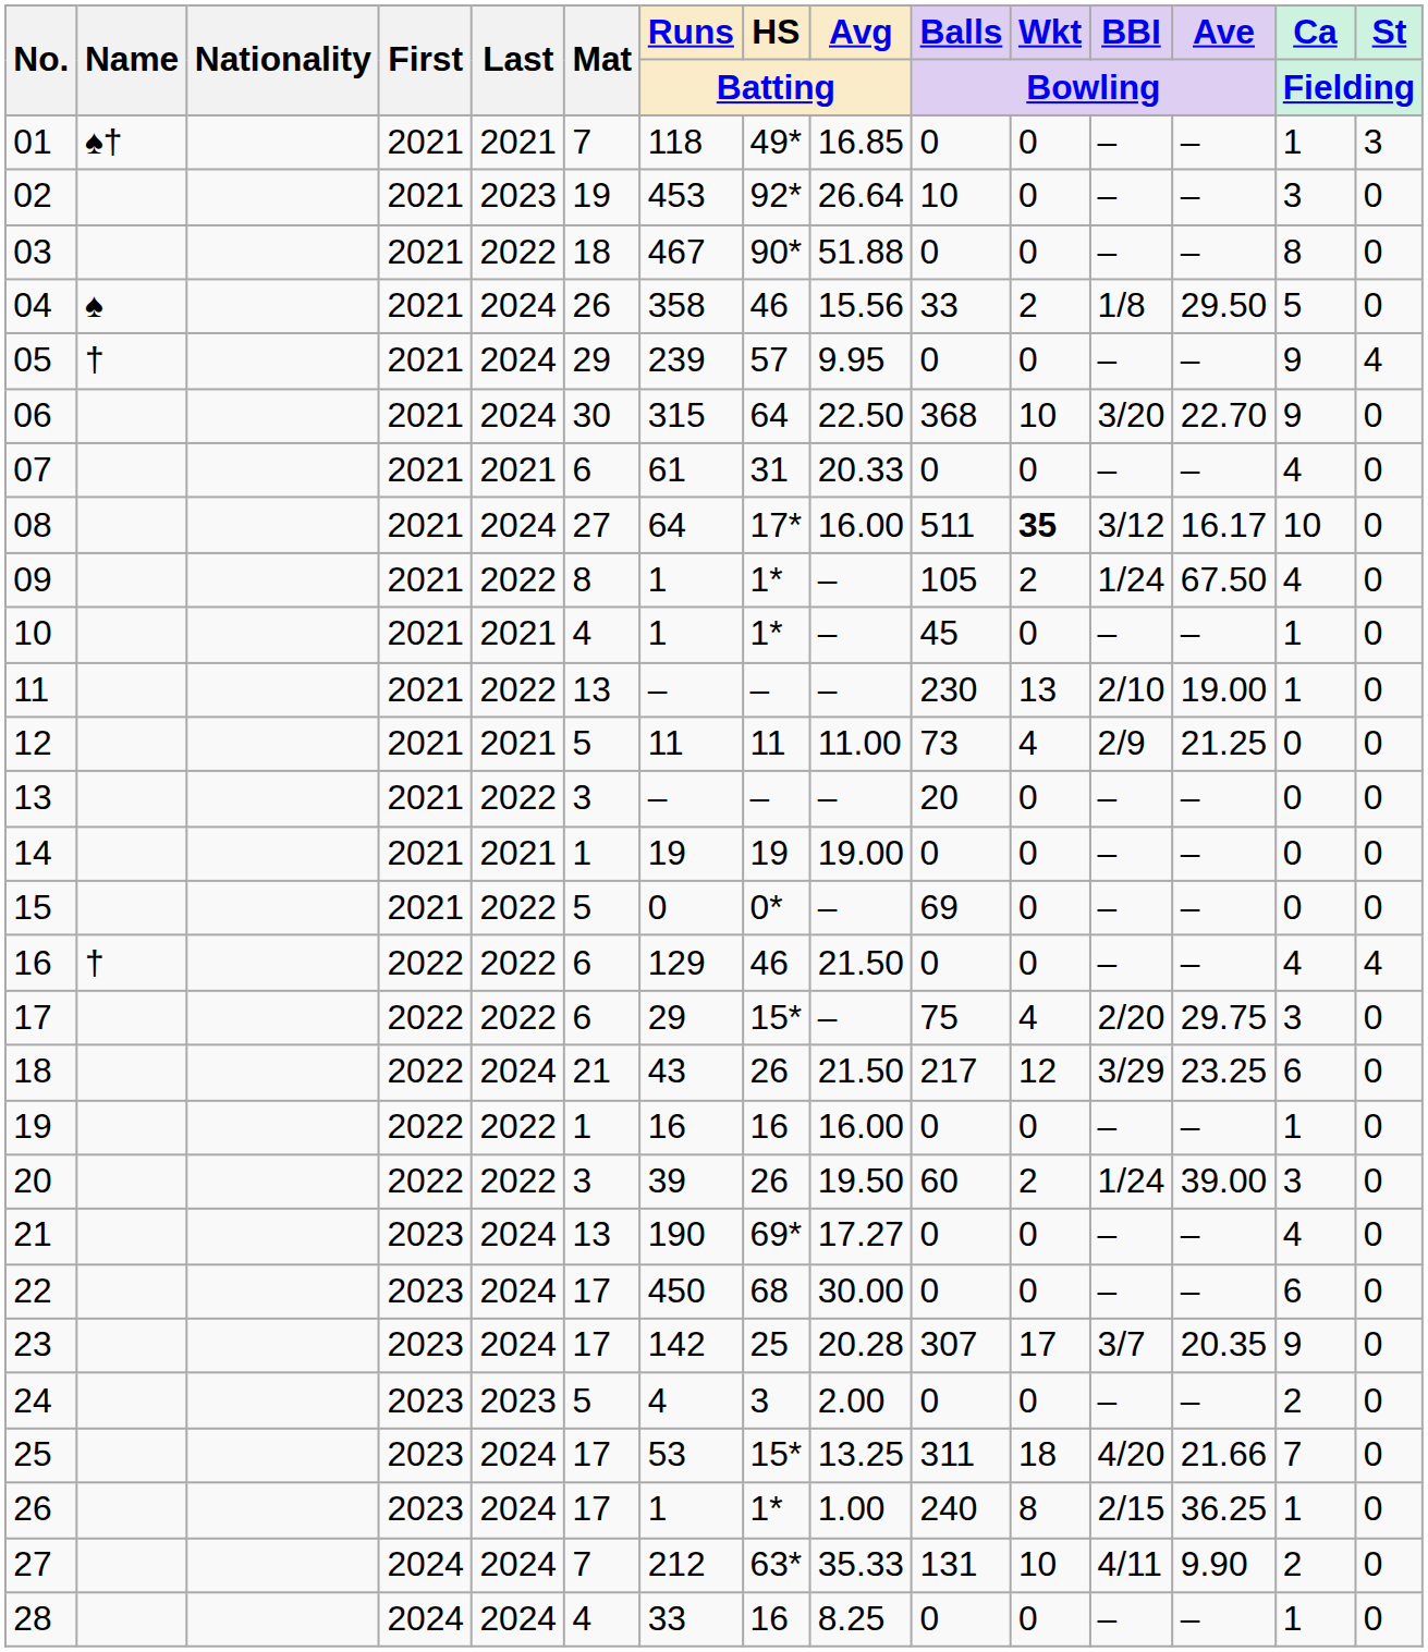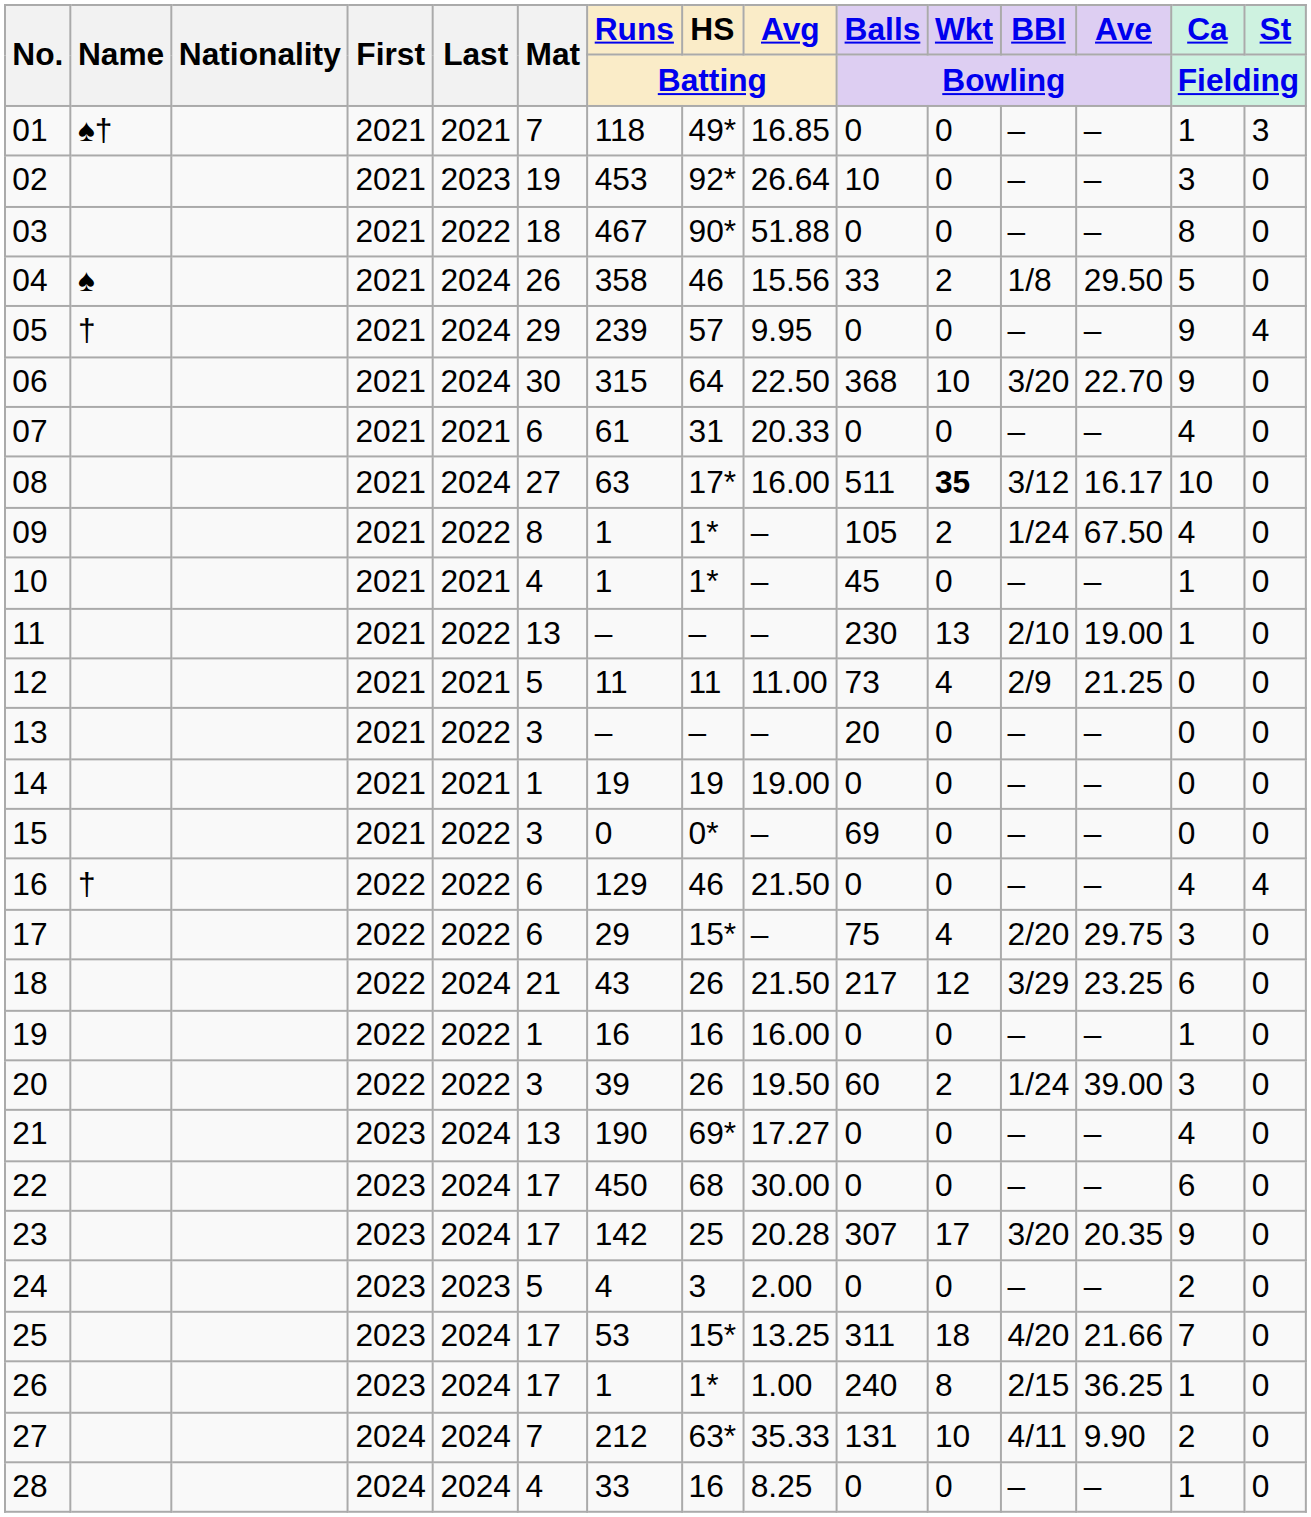 <table class="wikitable sortable">
 <tr align="center">
 <th rowspan="2">No.</th>
 <th rowspan="2">Name</th>
 <th rowspan="2">Nationality</th>
 <th rowspan="2">First</th>
 <th rowspan="2">Last</th>
 <th rowspan="2">Mat</th>
 <th style="background:#faecc8"><a href='#'>Runs</a></th>
 <th style="background:#faecc8">HS</th>
 <th style="background:#faecc8"><a href='#'>Avg</a></th>
 <th style="background:#ddcef2"><a href='#'>Balls</a></th>
 <th style="background:#ddcef2"><a href='#'>Wkt</a></th>
 <th style="background:#ddcef2"><a href='#'>BBI</a></th>
 <th style="background:#ddcef2"><a href='#'>Ave</a></th>
 <th style="background:#cef2e0"><a href='#'>Ca</a></th>
 <th style="background:#cef2e0"><a href='#'>St</a></th>
 </tr>
 <tr class="unsortable">
 <th colspan=3 style="background:#faecc8"><a href='#'>Batting</a></th>
 <th colspan=4 style="background:#ddcef2"><a href='#'>Bowling</a></th>
 <th colspan=2 style="background:#cef2e0"><a href='#'>Fielding</a></th>
 </tr>
 <tr>
 <td><span>0</span>1</td>
 <td> ♠†</td>
 <td></td>
 <td>2021</td>
 <td>2021</td>
 <td>7</td>
 <td>118</td>
 <td>49*</td>
 <td>16.85</td>
 <td>0</td>
 <td>0</td>
 <td>–</td>
 <td>–</td>
 <td>1</td>
 <td>3</td>
 </tr>
 <tr>
 <td><span>0</span>2</td>
 <td><strong></strong></td>
 <td></td>
 <td>2021</td>
 <td>2023</td>
 <td>19</td>
 <td>453</td>
 <td>92*</td>
 <td>26.64</td>
 <td>10</td>
 <td>0</td>
 <td>–</td>
 <td>–</td>
 <td>3</td>
 <td>0</td>
 </tr>
 <tr>
 <td><span>0</span>3</td>
 <td><strong></strong></td>
 <td></td>
 <td>2021</td>
 <td>2022</td>
 <td>18</td>
 <td>467</td>
 <td>90*</td>
 <td>51.88</td>
 <td>0</td>
 <td>0</td>
 <td>–</td>
 <td>–</td>
 <td>8</td>
 <td>0</td>
 </tr>
 <tr>
 <td><span>0</span>4</td>
 <td> ♠</td>
 <td></td>
 <td>2021</td>
 <td>2024</td>
 <td>26</td>
 <td>358</td>
 <td>46</td>
 <td>15.56</td>
 <td>33</td>
 <td>2</td>
 <td>1/8</td>
 <td>29.50</td>
 <td>5</td>
 <td>0</td>
 </tr>
 <tr>
 <td><span>0</span>5</td>
 <td> †</td>
 <td></td>
 <td>2021</td>
 <td>2024</td>
 <td>29</td>
 <td>239</td>
 <td>57</td>
 <td>9.95</td>
 <td>0</td>
 <td>0</td>
 <td>–</td>
 <td>–</td>
 <td>9</td>
 <td>4</td>
 </tr>
 <tr>
 <td><span>0</span>6</td>
 <td></td>
 <td></td>
 <td>2021</td>
 <td>2024</td>
 <td>30</td>
 <td>315</td>
 <td>64</td>
 <td>22.50</td>
 <td>368</td>
 <td>10</td>
 <td>3/20</td>
 <td>22.70</td>
 <td>9</td>
 <td>0</td>
 </tr>
 <tr>
 <td><span>0</span>7</td>
 <td><strong></strong></td>
 <td></td>
 <td>2021</td>
 <td>2021</td>
 <td>6</td>
 <td>61</td>
 <td>31</td>
 <td>20.33</td>
 <td>0</td>
 <td>0</td>
 <td>–</td>
 <td>–</td>
 <td>4</td>
 <td>0</td>
 </tr>
 <tr>
 <td><span>0</span>8</td>
 <td></td>
 <td></td>
 <td>2021</td>
 <td>2024</td>
 <td>27</td>
-<td>64</td>
+<td>63</td>
 <td>17*</td>
 <td>16.00</td>
 <td>511</td>
 <td><strong>35</strong></td>
 <td>3/12</td>
 <td>16.17</td>
 <td>10</td>
 <td>0</td>
 </tr>
 <tr>
 <td><span>0</span>9</td>
 <td></td>
 <td></td>
 <td>2021</td>
 <td>2022</td>
 <td>8</td>
 <td>1</td>
 <td>1*</td>
 <td>–</td>
 <td>105</td>
 <td>2</td>
 <td>1/24</td>
 <td>67.50</td>
 <td>4</td>
 <td>0</td>
 </tr>
 <tr>
 <td>10</td>
 <td></td>
 <td></td>
 <td>2021</td>
 <td>2021</td>
 <td>4</td>
 <td>1</td>
 <td>1*</td>
 <td>–</td>
 <td>45</td>
 <td>0</td>
 <td>–</td>
 <td>–</td>
 <td>1</td>
 <td>0</td>
 </tr>
 <tr>
 <td>11</td>
 <td></td>
 <td></td>
 <td>2021</td>
 <td>2022</td>
 <td>13</td>
 <td>–</td>
 <td>–</td>
 <td>–</td>
 <td>230</td>
 <td>13</td>
 <td>2/10</td>
 <td>19.00</td>
 <td>1</td>
 <td>0</td>
 </tr>
 <tr>
 <td>12</td>
 <td></td>
 <td></td>
 <td>2021</td>
 <td>2021</td>
 <td>5</td>
 <td>11</td>
 <td>11</td>
 <td>11.00</td>
 <td>73</td>
 <td>4</td>
 <td>2/9</td>
 <td>21.25</td>
 <td>0</td>
 <td>0</td>
 </tr>
 <tr>
 <td>13</td>
 <td></td>
 <td></td>
 <td>2021</td>
 <td>2022</td>
 <td>3</td>
 <td>–</td>
 <td>–</td>
 <td>–</td>
 <td>20</td>
 <td>0</td>
 <td>–</td>
 <td>–</td>
 <td>0</td>
 <td>0</td>
 </tr>
 <tr>
 <td>14</td>
 <td></td>
 <td></td>
 <td>2021</td>
 <td>2021</td>
 <td>1</td>
 <td>19</td>
 <td>19</td>
 <td>19.00</td>
 <td>0</td>
 <td>0</td>
 <td>–</td>
 <td>–</td>
 <td>0</td>
 <td>0</td>
 </tr>
 <tr>
 <td>15</td>
 <td></td>
 <td></td>
 <td>2021</td>
 <td>2022</td>
-<td>5</td>
+<td>3</td>
 <td>0</td>
 <td>0*</td>
 <td>–</td>
 <td>69</td>
 <td>0</td>
 <td>–</td>
 <td>–</td>
 <td>0</td>
 <td>0</td>
 </tr>
 <tr>
 <td>16</td>
 <td><strong></strong> †</td>
 <td></td>
 <td>2022</td>
 <td>2022</td>
 <td>6</td>
 <td>129</td>
 <td>46</td>
 <td>21.50</td>
 <td>0</td>
 <td>0</td>
 <td>–</td>
 <td>–</td>
 <td>4</td>
 <td>4</td>
 </tr>
 <tr>
 <td>17</td>
 <td></td>
 <td></td>
 <td>2022</td>
 <td>2022</td>
 <td>6</td>
 <td>29</td>
 <td>15*</td>
 <td>–</td>
 <td>75</td>
 <td>4</td>
 <td>2/20</td>
 <td>29.75</td>
 <td>3</td>
 <td>0</td>
 </tr>
 <tr>
 <td>18</td>
 <td></td>
 <td></td>
 <td>2022</td>
 <td>2024</td>
 <td>21</td>
 <td>43</td>
 <td>26</td>
 <td>21.50</td>
 <td>217</td>
 <td>12</td>
 <td>3/29</td>
 <td>23.25</td>
 <td>6</td>
 <td>0</td>
 </tr>
 <tr>
 <td>19</td>
 <td><strong></strong></td>
 <td></td>
 <td>2022</td>
 <td>2022</td>
 <td>1</td>
 <td>16</td>
 <td>16</td>
 <td>16.00</td>
 <td>0</td>
 <td>0</td>
 <td>–</td>
 <td>–</td>
 <td>1</td>
 <td>0</td>
 </tr>
 <tr>
 <td>20</td>
 <td><strong></strong></td>
 <td></td>
 <td>2022</td>
 <td>2022</td>
 <td>3</td>
 <td>39</td>
 <td>26</td>
 <td>19.50</td>
 <td>60</td>
 <td>2</td>
 <td>1/24</td>
 <td>39.00</td>
 <td>3</td>
 <td>0</td>
 </tr>
 <tr>
 <td>21</td>
 <td></td>
 <td></td>
 <td>2023</td>
 <td>2024</td>
 <td>13</td>
 <td>190</td>
 <td>69*</td>
 <td>17.27</td>
 <td>0</td>
 <td>0</td>
 <td>–</td>
 <td>–</td>
 <td>4</td>
 <td>0</td>
 </tr>
 <tr>
 <td>22</td>
 <td><strong></strong></td>
 <td></td>
 <td>2023</td>
 <td>2024</td>
 <td>17</td>
 <td>450</td>
 <td>68</td>
 <td>30.00</td>
 <td>0</td>
 <td>0</td>
 <td>–</td>
 <td>–</td>
 <td>6</td>
 <td>0</td>
 </tr>
 <tr>
 <td>23</td>
 <td><strong></strong></td>
 <td></td>
 <td>2023</td>
 <td>2024</td>
 <td>17</td>
 <td>142</td>
 <td>25</td>
 <td>20.28</td>
 <td>307</td>
 <td>17</td>
-<td>3/7</td>
+<td>3/20</td>
 <td>20.35</td>
 <td>9</td>
 <td>0</td>
 </tr>
 <tr>
 <td>24</td>
 <td></td>
 <td></td>
 <td>2023</td>
 <td>2023</td>
 <td>5</td>
 <td>4</td>
 <td>3</td>
 <td>2.00</td>
 <td>0</td>
 <td>0</td>
 <td>–</td>
 <td>–</td>
 <td>2</td>
 <td>0</td>
 </tr>
 <tr>
 <td>25</td>
 <td></td>
 <td></td>
 <td>2023</td>
 <td>2024</td>
 <td>17</td>
 <td>53</td>
 <td>15*</td>
 <td>13.25</td>
 <td>311</td>
 <td>18</td>
 <td>4/20</td>
 <td>21.66</td>
 <td>7</td>
 <td>0</td>
 </tr>
 <tr>
 <td>26</td>
 <td></td>
 <td></td>
 <td>2023</td>
 <td>2024</td>
 <td>17</td>
 <td>1</td>
 <td>1*</td>
 <td>1.00</td>
 <td>240</td>
 <td>8</td>
 <td>2/15</td>
 <td>36.25</td>
 <td>1</td>
 <td>0</td>
 </tr>
 <tr>
 <td>27</td>
 <td><strong></strong></td>
 <td></td>
 <td>2024</td>
 <td>2024</td>
 <td>7</td>
 <td>212</td>
 <td>63*</td>
 <td>35.33</td>
 <td>131</td>
 <td>10</td>
 <td>4/11</td>
 <td>9.90</td>
 <td>2</td>
 <td>0</td>
 </tr>
 <tr>
 <td>28</td>
 <td></td>
 <td></td>
 <td>2024</td>
 <td>2024</td>
 <td>4</td>
 <td>33</td>
 <td>16</td>
 <td>8.25</td>
 <td>0</td>
 <td>0</td>
 <td>–</td>
 <td>–</td>
 <td>1</td>
 <td>0</td>
 </tr>
 </table>
